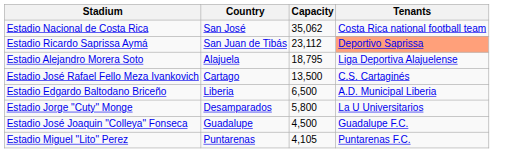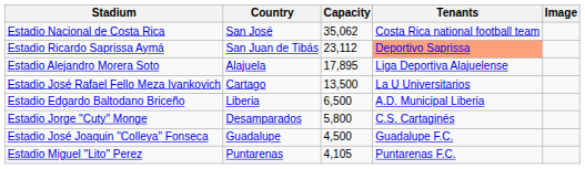 <table class="wikitable sortable">
 <tr>
 <th>Stadium</th>
 <th>Country</th>
 <th>Capacity</th>
 <th>Tenants</th>
+<th>Image</th>
 </tr>
 <tr>
 <td><a href='#'>Estadio Nacional de Costa Rica</a></td>
 <td><a href='#'>San José</a></td>
 <td>35,062</td>
 <td><a href='#'>Costa Rica national football team</a></td>
+<td></td>
 </tr>
 <tr>
 <td><a href='#'>Estadio Ricardo Saprissa Aymá</a></td>
 <td><a href='#'>San Juan de Tibás</a></td>
 <td>23,112</td>
 <td style="background: lightsalmon;"><a href='#'>Deportivo Saprissa</a></td>
+<td></td>
 </tr>
 <tr>
 <td><a href='#'>Estadio Alejandro Morera Soto</a></td>
 <td><a href='#'>Alajuela</a></td>
-<td>18,795</td>
+<td>17,895</td>
 <td><a href='#'>Liga Deportiva Alajuelense</a></td>
+<td></td>
 </tr>
 <tr>
 <td><a href='#'>Estadio José Rafael Fello Meza Ivankovich</a></td>
 <td><a href='#'>Cartago</a></td>
 <td>13,500</td>
-<td><a href='#'>C.S. Cartaginés</a></td>
+<td><a href='#'>La U Universitarios</a></td>
+<td></td>
 </tr>
 <tr>
 <td><a href='#'>Estadio Edgardo Baltodano Briceño</a></td>
 <td><a href='#'>Liberia</a></td>
 <td>6,500</td>
 <td><a href='#'>A.D. Municipal Liberia</a></td>
+<td></td>
 </tr>
 <tr>
 <td><a href='#'>Estadio Jorge "Cuty" Monge</a></td>
 <td><a href='#'>Desamparados</a></td>
 <td>5,800</td>
-<td><a href='#'>La U Universitarios</a></td>
+<td><a href='#'>C.S. Cartaginés</a></td>
+<td></td>
 </tr>
 <tr>
 <td><a href='#'>Estadio José Joaquin "Colleya" Fonseca</a></td>
 <td><a href='#'>Guadalupe</a></td>
 <td>4,500</td>
 <td><a href='#'>Guadalupe F.C.</a></td>
+<td></td>
 </tr>
 <tr>
 <td><a href='#'>Estadio Miguel "Lito" Perez</a></td>
 <td><a href='#'>Puntarenas</a></td>
 <td>4,105</td>
 <td><a href='#'>Puntarenas F.C.</a></td>
+<td></td>
 </tr>
 </table>
